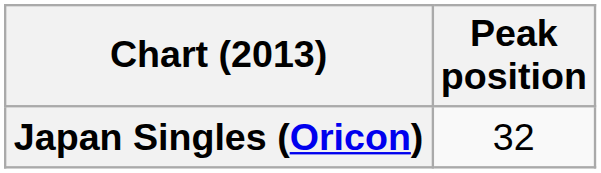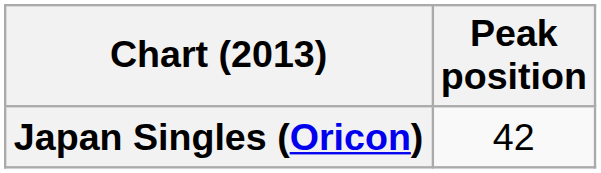 <table class="wikitable plainrowheaders">
 <tr>
 <th scope="col">Chart (2013)</th>
 <th scope="col">Peak<br>position</th>
 </tr>
 <tr>
 <th scope="row">Japan Singles (<a href='#'>Oricon</a>)</th>
-<td style="text-align:center;">32</td>
+<td style="text-align:center;">42</td>
 </tr>
 </table>
